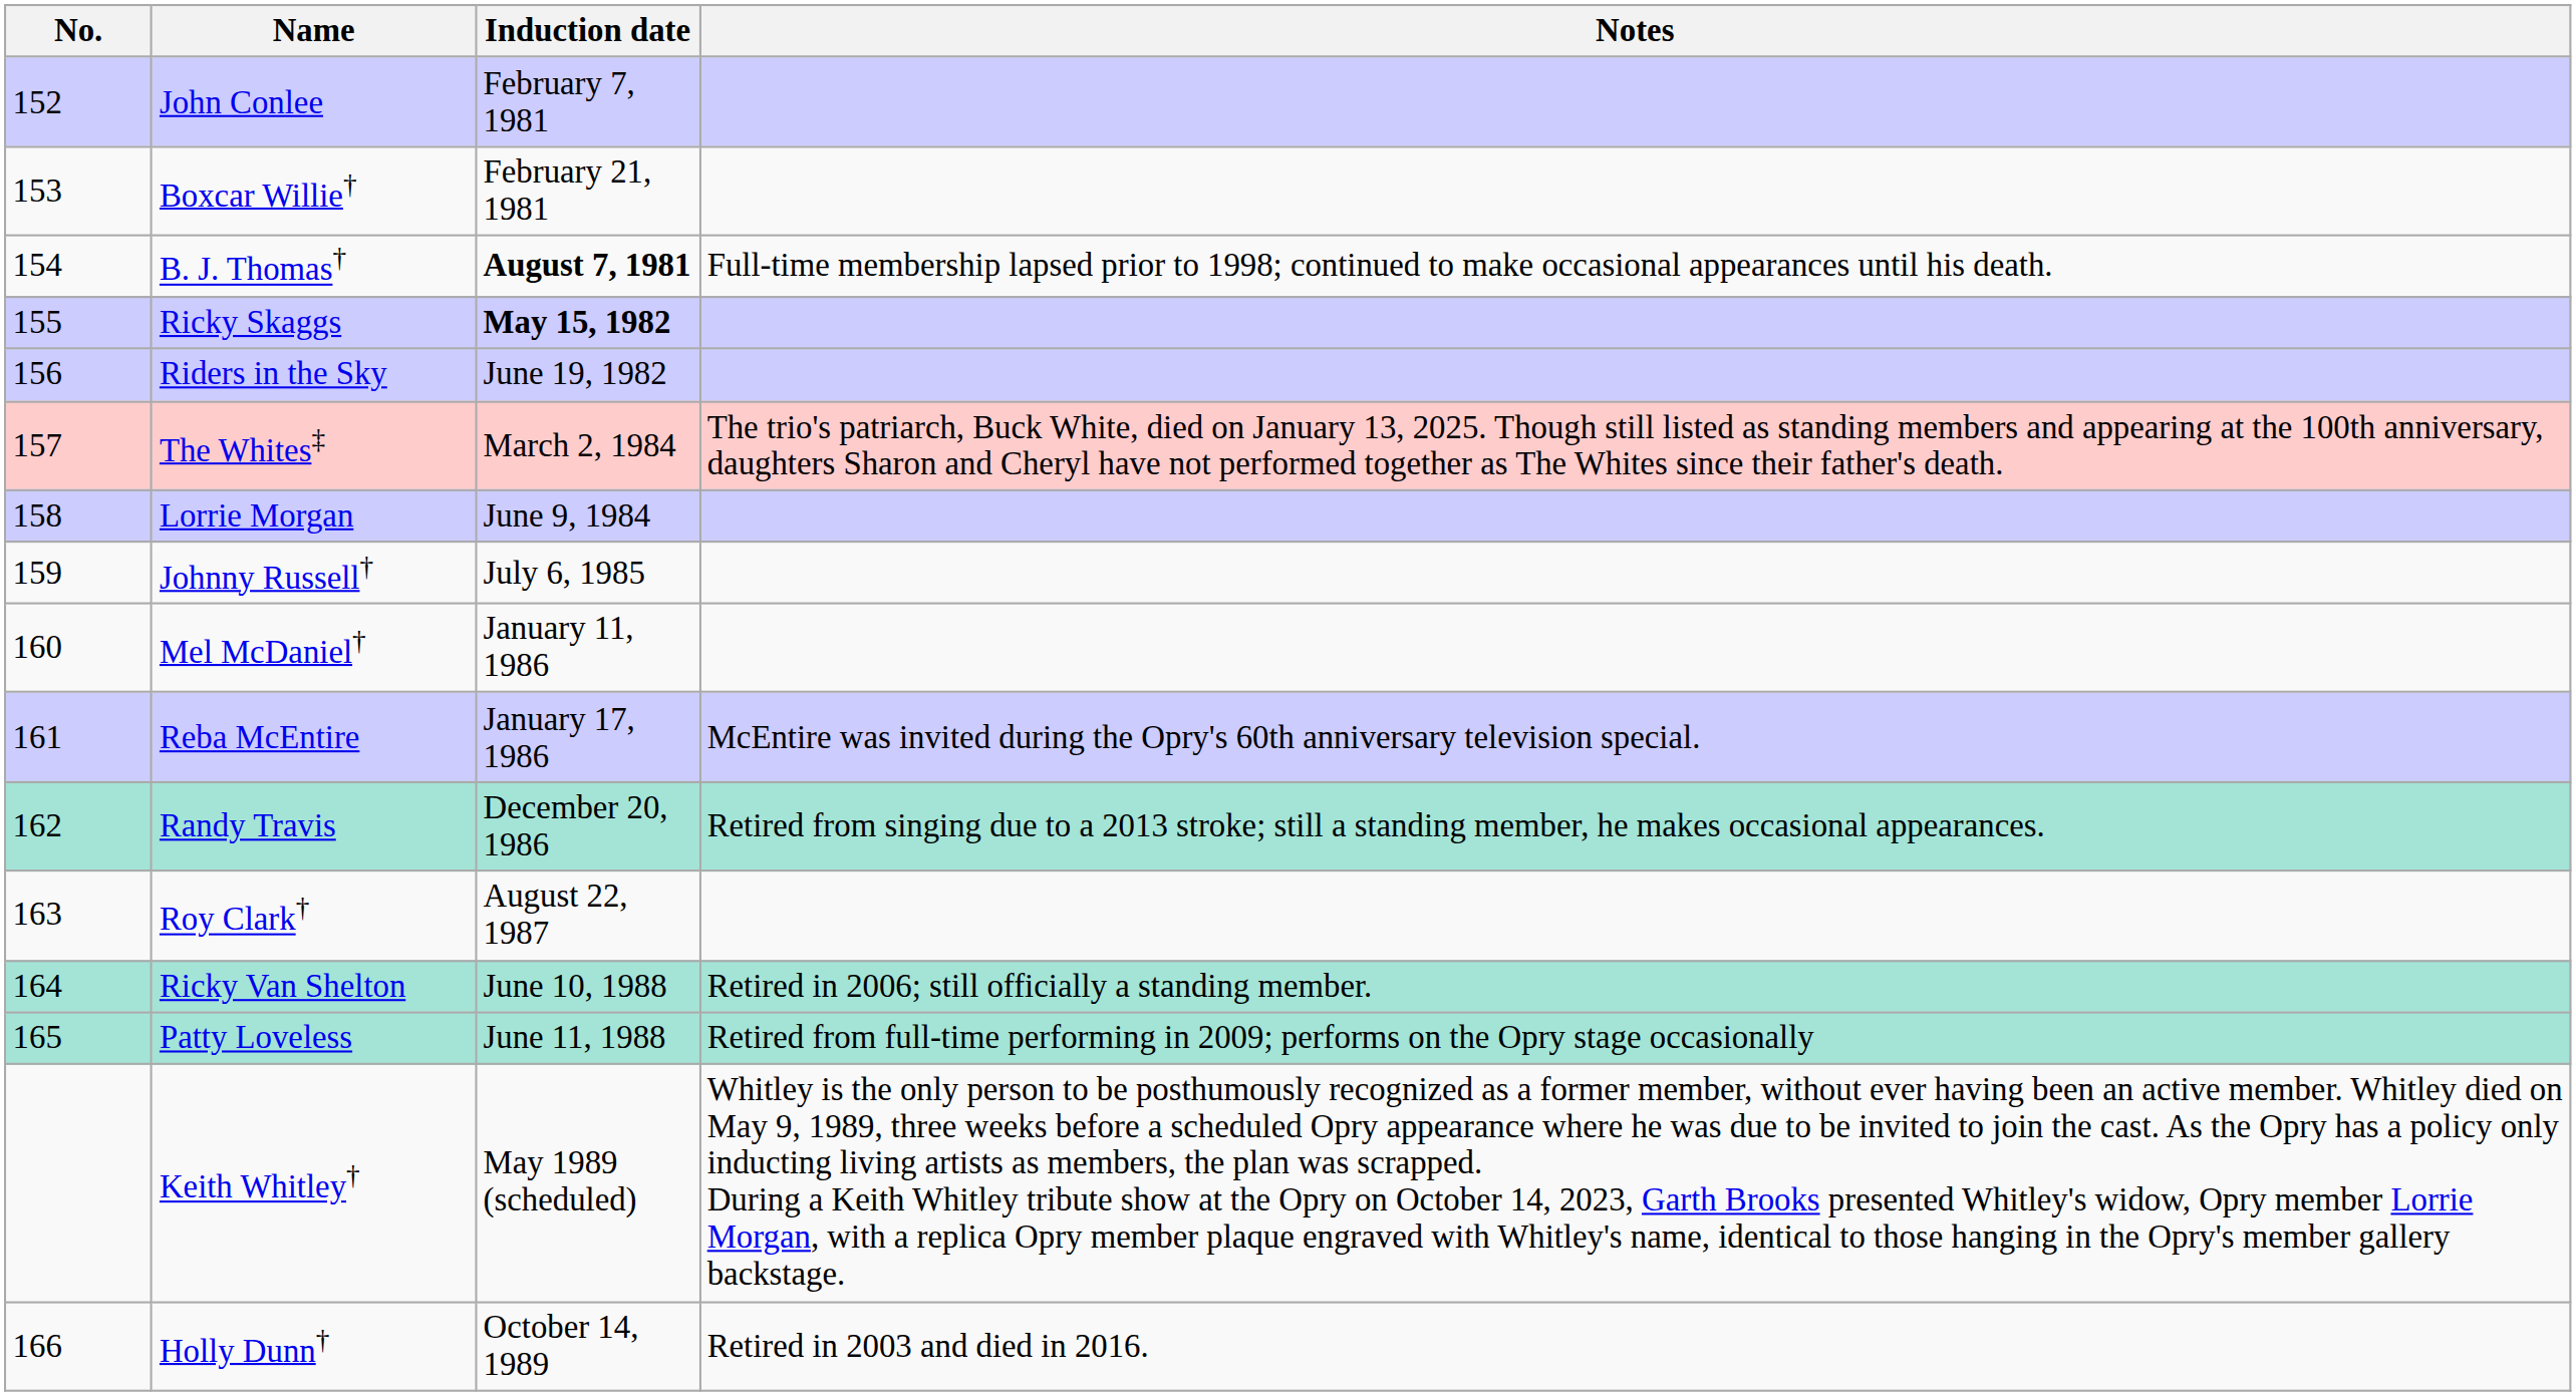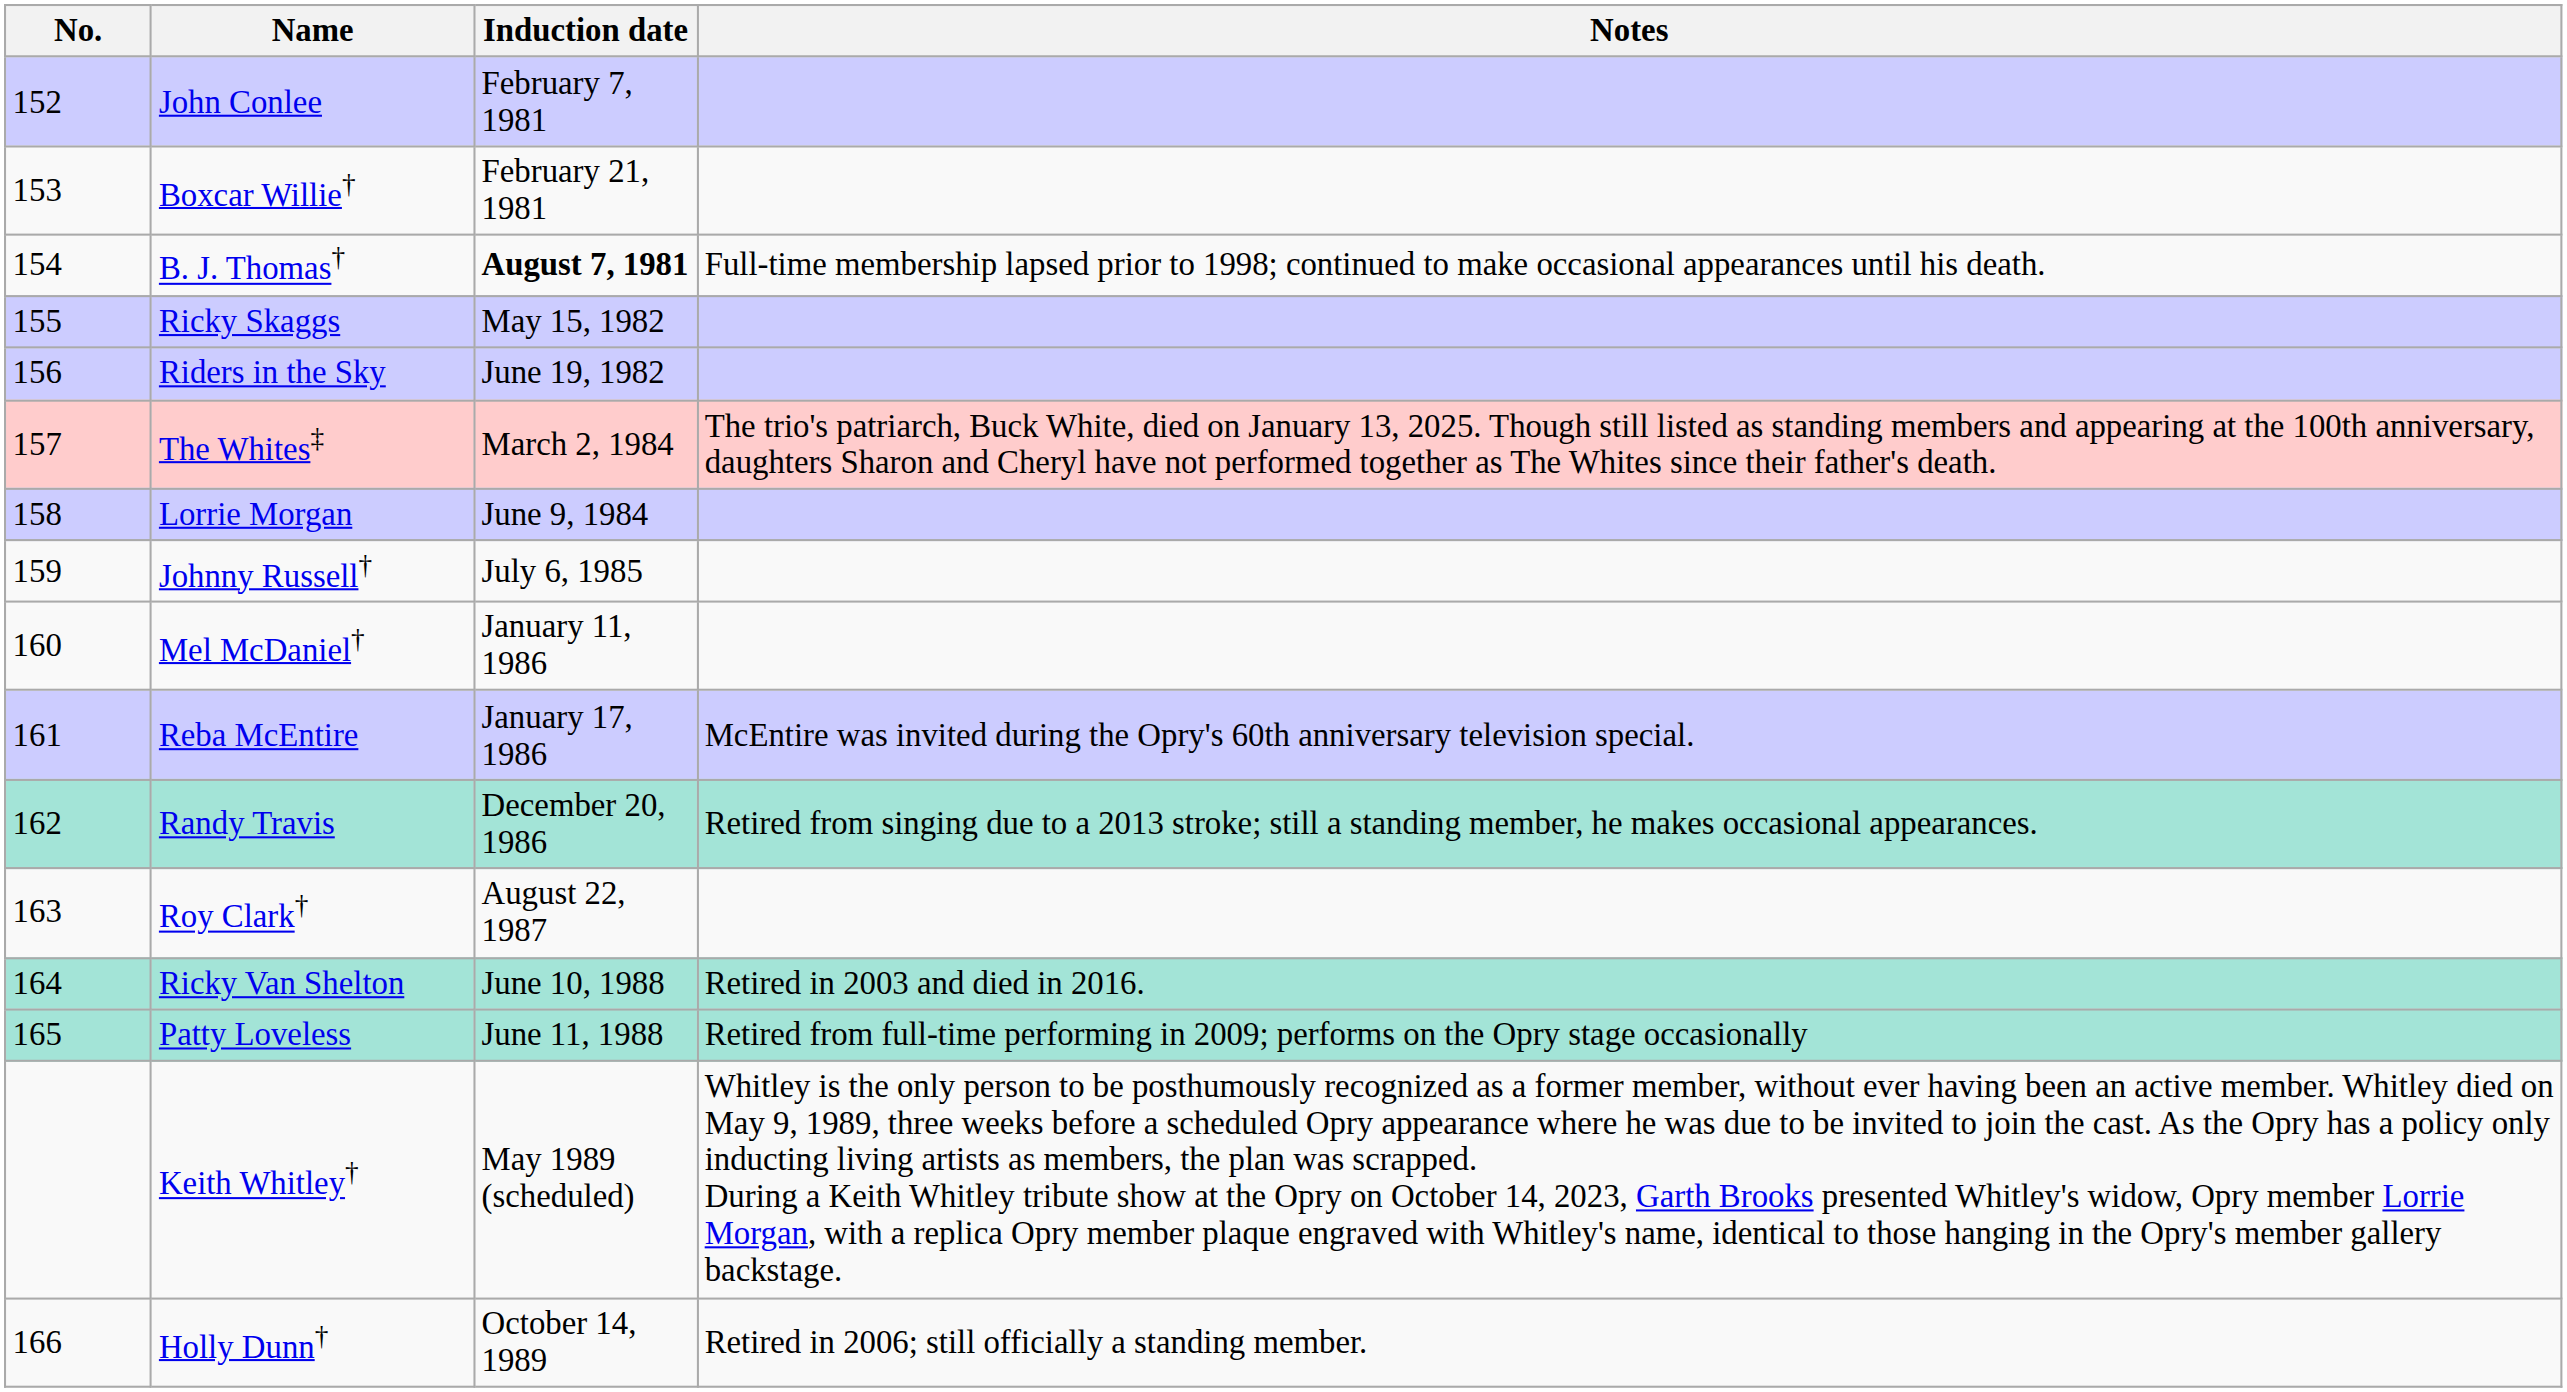 <table class="wikitable sortable">
 <tr>
 <th scope="col" style="width:4em;">No.</th>
 <th scope="col" style="width:150px;">Name</th>
 <th scope="col" class="unsortable" >Induction date</th>
 <th scope="col">Notes</th>
 </tr>
 <tr style="background:#ccccff">
 <td>152</td>
 <td><a href='#'>John Conlee</a></td>
 <td>February 7, 1981</td>
 <td></td>
 </tr>
 <tr>
 <td>153</td>
 <td><a href='#'>Boxcar Willie</a><sup>†</sup></td>
 <td>February 21, 1981</td>
 <td></td>
 </tr>
 <tr>
 <td>154</td>
 <td><a href='#'>B. J. Thomas</a><sup>†</sup></td>
 <td><strong>August 7, 1981</strong></td>
 <td>Full-time membership lapsed prior to 1998; continued to make occasional appearances until his death.</td>
 </tr>
 <tr style="background:#ccccff">
 <td>155</td>
 <td><a href='#'>Ricky Skaggs</a></td>
-<td><strong>May 15, 1982</strong></td>
+<td>May 15, 1982</td>
 <td></td>
 </tr>
 <tr style="background:#ccccff">
 <td>156</td>
 <td><a href='#'>Riders in the Sky</a></td>
 <td>June 19, 1982</td>
 <td></td>
 </tr>
 <tr style="background:#ffcccc">
 <td>157</td>
 <td><a href='#'>The Whites</a><sup>‡</sup></td>
 <td>March 2, 1984</td>
 <td>The trio's patriarch, Buck White, died on January 13, 2025. Though still listed as standing members and appearing at the 100th anniversary, daughters Sharon and Cheryl have not performed together as The Whites since their father's death.</td>
 </tr>
 <tr style="background:#ccccff">
 <td>158</td>
 <td><a href='#'>Lorrie Morgan</a></td>
 <td>June 9, 1984</td>
 <td></td>
 </tr>
 <tr>
 <td>159</td>
 <td><a href='#'>Johnny Russell</a><sup>†</sup></td>
 <td>July 6, 1985</td>
 <td></td>
 </tr>
 <tr>
 <td>160</td>
 <td><a href='#'>Mel McDaniel</a><sup>†</sup></td>
 <td>January 11, 1986</td>
 <td></td>
 </tr>
 <tr style="background:#ccccff">
 <td>161</td>
 <td><a href='#'>Reba McEntire</a></td>
 <td>January 17, 1986</td>
 <td>McEntire was invited during the Opry's 60th anniversary television special.</td>
 </tr>
 <tr style="background:#A3E4D7">
 <td>162</td>
 <td><a href='#'>Randy Travis</a></td>
 <td>December 20, 1986</td>
 <td>Retired from singing due to a 2013 stroke; still a standing member, he makes occasional appearances.</td>
 </tr>
 <tr>
 <td>163</td>
 <td><a href='#'>Roy Clark</a><sup>†</sup></td>
 <td>August 22, 1987</td>
 <td></td>
 </tr>
 <tr style="background:#A3E4D7">
 <td>164</td>
 <td><a href='#'>Ricky Van Shelton</a></td>
 <td>June 10, 1988</td>
-<td>Retired in 2006; still officially a standing member.</td>
+<td>Retired in 2003 and died in 2016.</td>
 </tr>
 <tr style="background:#A3E4D7">
 <td>165</td>
 <td><a href='#'>Patty Loveless</a></td>
 <td>June 11, 1988</td>
 <td>Retired from full-time performing in 2009; performs on the Opry stage occasionally</td>
 </tr>
 <tr>
 <td></td>
 <td><a href='#'>Keith Whitley</a><sup>†</sup></td>
 <td>May 1989 (scheduled)</td>
 <td>Whitley is the only person to be posthumously recognized as a former member, without ever having been an active member. Whitley died on May 9, 1989, three weeks before a scheduled Opry appearance where he was due to be invited to join the cast. As the Opry has a policy only inducting living artists as members, the plan was scrapped.<br>During a Keith Whitley tribute show at the Opry on October 14, 2023, <a href='#'>Garth Brooks</a> presented Whitley's widow, Opry member <a href='#'>Lorrie Morgan</a>, with a replica Opry member plaque engraved with Whitley's name, identical to those hanging in the Opry's member gallery backstage.</td>
 </tr>
 <tr>
 <td>166</td>
 <td><a href='#'>Holly Dunn</a><sup>†</sup></td>
 <td>October 14, 1989</td>
-<td>Retired in 2003 and died in 2016.</td>
+<td>Retired in 2006; still officially a standing member.</td>
 </tr>
 </table>
